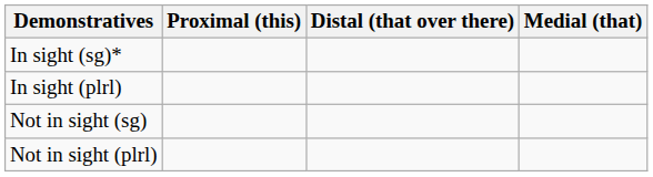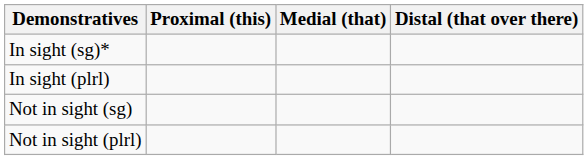 <table class="wikitable">
 <tr>
 <th>Demonstratives</th>
 <th>Proximal (this)</th>
+<th>Medial (that)</th>
 <th>Distal (that over there)</th>
-<th>Medial (that)</th>
 </tr>
 <tr>
 <td>In sight (sg)*</td>
 <td></td>
 <td></td>
 <td></td>
 </tr>
 <tr>
 <td>In sight (plrl)</td>
 <td></td>
 <td></td>
 <td></td>
 </tr>
 <tr>
 <td>Not in sight (sg)</td>
 <td></td>
 <td></td>
 <td></td>
 </tr>
 <tr>
 <td>Not in sight (plrl)</td>
 <td></td>
 <td></td>
 <td></td>
 </tr>
 </table>
